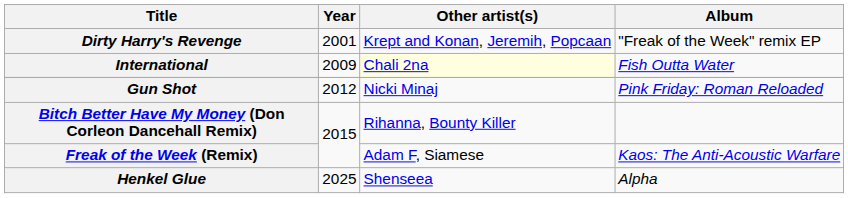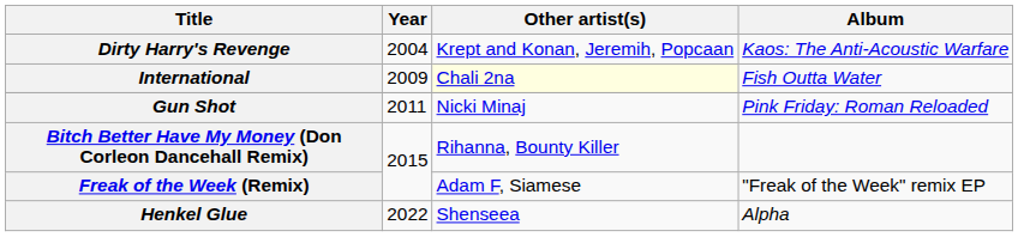 <table class="wikitable plainrowheaders" style="text-align:left;">
 <tr>
 <th style="width:20em;">Title</th>
 <th>Year</th>
 <th>Other artist(s)</th>
 <th>Album</th>
 </tr>
 <tr>
 <th scope="row"><em>Dirty Harry's Revenge</em></th>
-<td>2001</td>
+<td>2004</td>
 <td><a href='#'>Krept and Konan</a>, <a href='#'>Jeremih</a>, <a href='#'>Popcaan</a></td>
-<td>"Freak of the Week" remix EP</td>
+<td><em><a href='#'>Kaos: The Anti-Acoustic Warfare</a></em></td>
 </tr>
 <tr>
 <th scope="row"><em>International</em></th>
 <td>2009</td>
 <td style="background: lightyellow;"><a href='#'>Chali 2na</a></td>
 <td><em><a href='#'>Fish Outta Water</a></em></td>
 </tr>
 <tr>
 </tr>
 <tr>
 <th scope="row"><em>Gun Shot</em></th>
-<td>2012</td>
+<td>2011</td>
 <td><a href='#'>Nicki Minaj</a></td>
 <td><em><a href='#'>Pink Friday: Roman Reloaded</a></em></td>
 </tr>
 <tr>
 <th scope="row"><em><a href='#'>Bitch Better Have My Money</a></em> (Don Corleon Dancehall Remix)</th>
 <td rowspan="2">2015</td>
 <td><a href='#'>Rihanna</a>, <a href='#'>Bounty Killer</a></td>
 <td></td>
 </tr>
 <tr>
 <th scope="row"><em><a href='#'>Freak of the Week</a></em> (Remix)</th>
 <td><a href='#'>Adam F</a>, Siamese</td>
-<td><em><a href='#'>Kaos: The Anti-Acoustic Warfare</a></em></td>
+<td>"Freak of the Week" remix EP</td>
 </tr>
 <tr>
 <th scope="row"><em>Henkel Glue</em></th>
-<td>2025</td>
+<td>2022</td>
 <td><a href='#'>Shenseea</a></td>
 <td><em>Alpha</em></td>
 </tr>
 </table>
